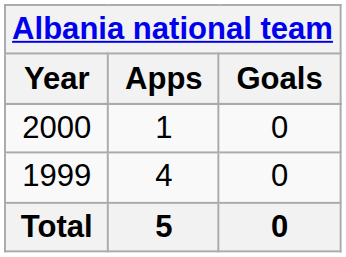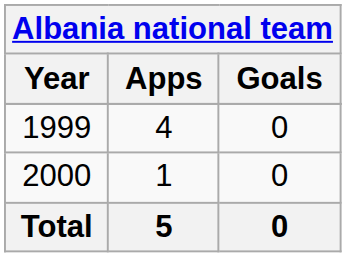 <table class="wikitable" style="text-align:center">
 <tr>
 <th colspan=3><a href='#'>Albania national team</a></th>
 </tr>
 <tr>
 <th>Year</th>
 <th>Apps</th>
 <th>Goals</th>
 </tr>
 <tr>
 </tr>
 <tr>
-<td>2000</td>
-<td>1</td>
+<td>1999</td>
+<td>4</td>
 <td>0</td>
 </tr>
 <tr>
-<td>1999</td>
-<td>4</td>
+<td>2000</td>
+<td>1</td>
 <td>0</td>
 </tr>
 <tr>
 <th>Total</th>
 <th>5</th>
 <th>0</th>
 </tr>
 </table>
